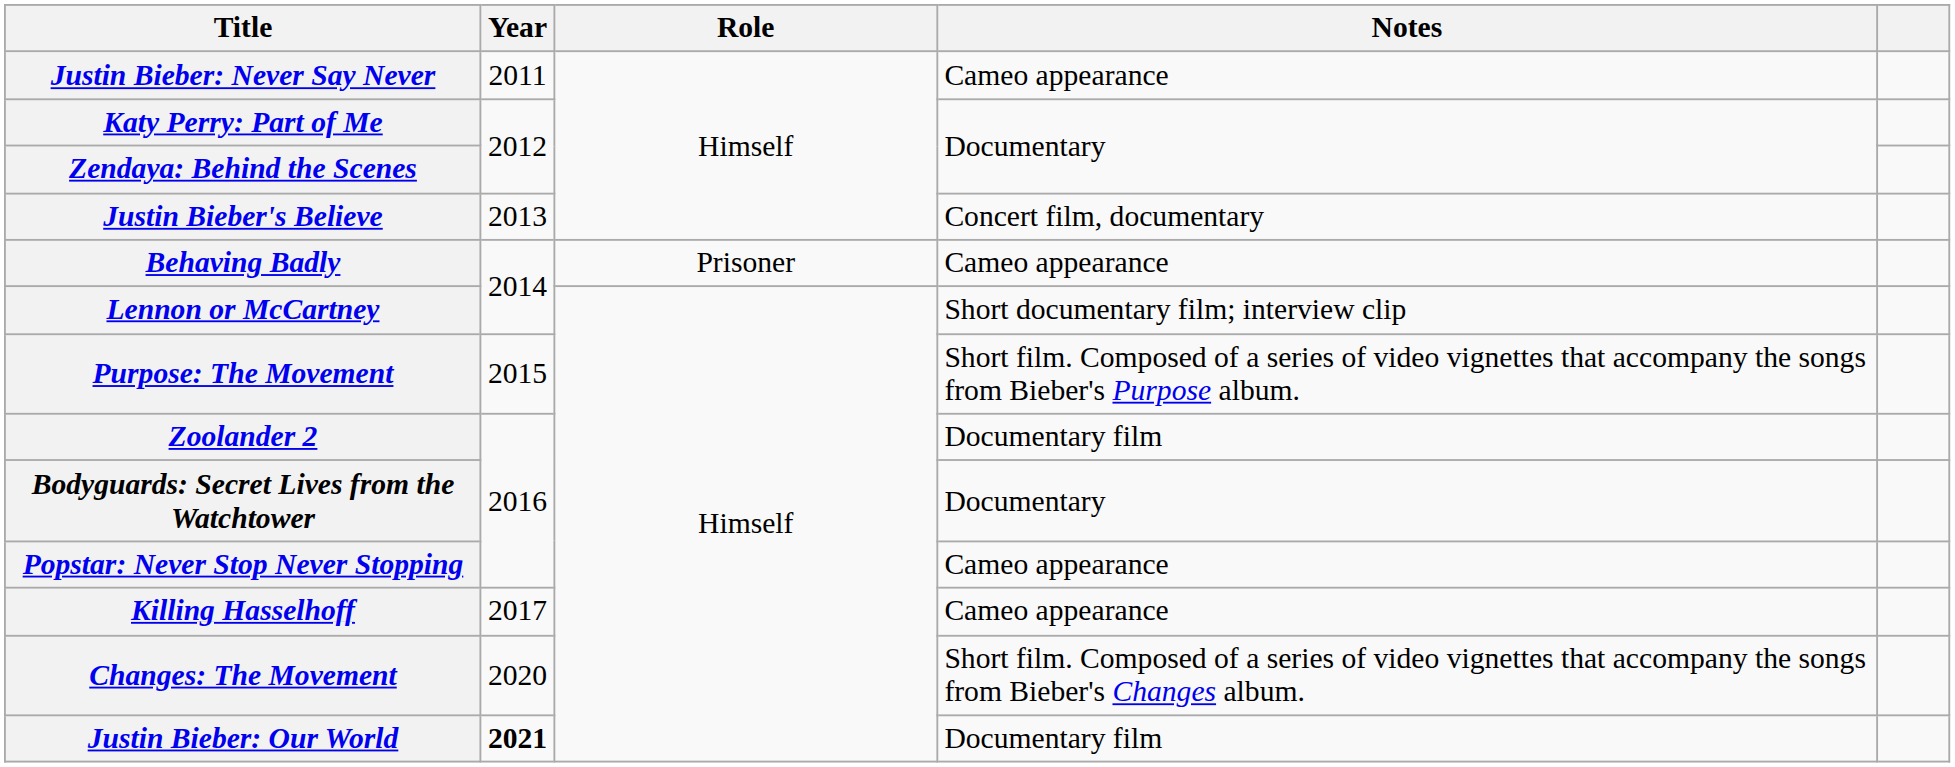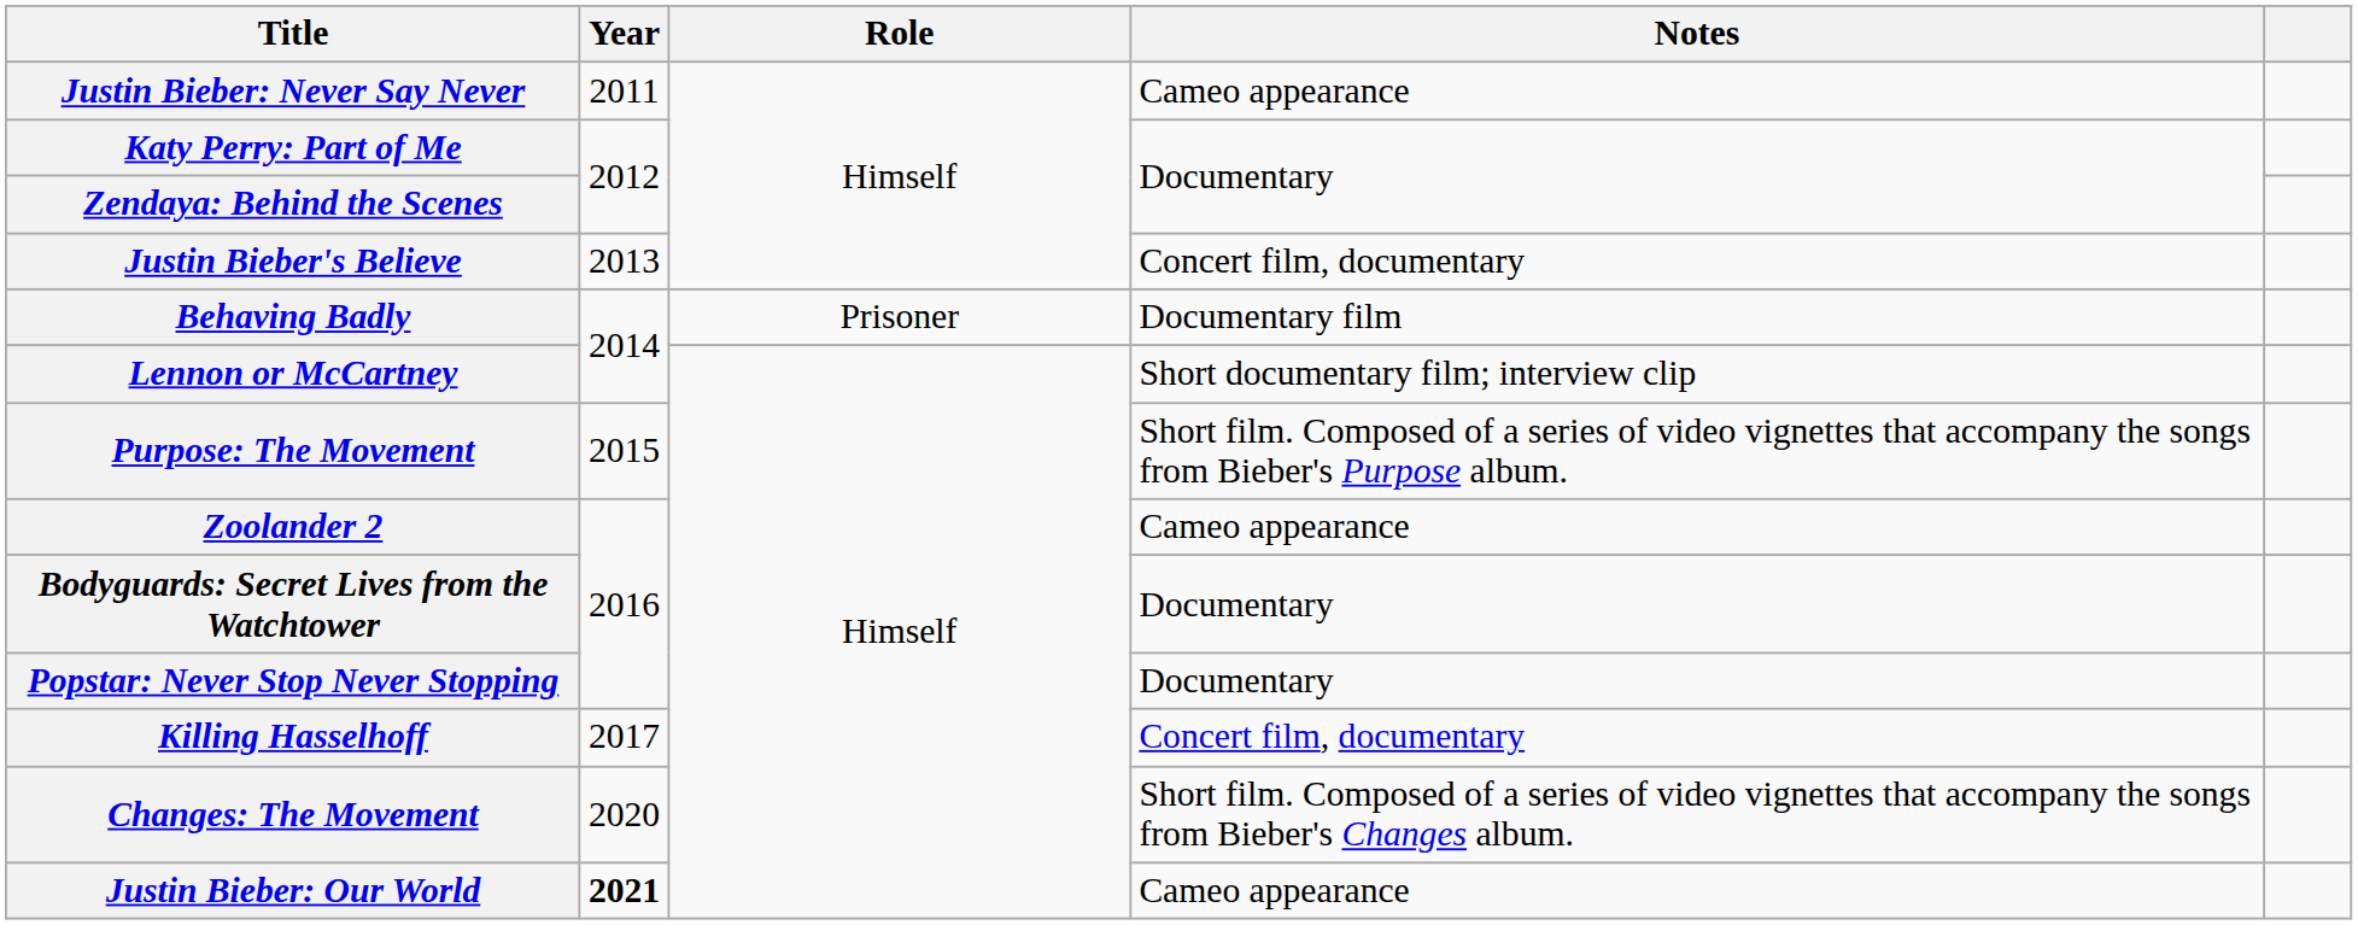 <table class="wikitable sortable plainrowheaders" style="text-align:center;">
 <tr>
 <th scope="col" style="width:250px;">Title</th>
 <th scope="col" style="width:5px;;">Year</th>
 <th scope="col" style="width:200px;">Role</th>
 <th scope="col" style="width:500px;" class="unsortable">Notes</th>
 <th scope="col" style="width: 2em;" class="unsortable"></th>
 </tr>
 <tr>
 <th scope="row"><em><a href='#'>Justin Bieber: Never Say Never</a></em></th>
 <td>2011</td>
 <td rowspan="4">Himself</td>
 <td style="text-align:left;">Cameo appearance</td>
 <td></td>
 </tr>
 <tr>
 <th scope="row"><em><a href='#'>Katy Perry: Part of Me</a></em></th>
 <td rowspan="2">2012</td>
 <td rowspan="2" style="text-align:left;">Documentary</td>
 <td></td>
 </tr>
 <tr>
 <th scope="row"><em><a href='#'>Zendaya: Behind the Scenes</a></em></th>
 <td></td>
 </tr>
 <tr>
 <th scope="row"><em><a href='#'>Justin Bieber's Believe</a></em></th>
 <td>2013</td>
 <td style="text-align:left;">Concert film, documentary</td>
 <td></td>
 </tr>
 <tr>
 <th scope="row"><em><a href='#'>Behaving Badly</a></em></th>
 <td rowspan="2">2014</td>
 <td>Prisoner</td>
-<td style="text-align:left;">Cameo appearance</td>
+<td style="text-align:left;">Documentary film</td>
 <td></td>
 </tr>
 <tr>
 <th scope="row"><em><a href='#'>Lennon or McCartney</a></em></th>
 <td rowspan="8">Himself</td>
 <td style="text-align:left;">Short documentary film; interview clip</td>
 <td></td>
 </tr>
 <tr>
 <th scope="row"><em><a href='#'>Purpose: The Movement</a></em></th>
 <td>2015</td>
 <td style="text-align:left;">Short film. Composed of a series of video vignettes that accompany the songs from Bieber's <em><a href='#'>Purpose</a></em> album.</td>
 <td></td>
 </tr>
 <tr>
 <th scope="row"><em><a href='#'>Zoolander 2</a></em></th>
 <td rowspan="3">2016</td>
-<td style="text-align:left;">Documentary film</td>
+<td style="text-align:left;">Cameo appearance</td>
 <td></td>
 </tr>
 <tr>
 <th scope="row"><em>Bodyguards: Secret Lives from the Watchtower</em></th>
 <td style="text-align:left;">Documentary</td>
 <td></td>
 </tr>
 <tr>
 <th scope="row"><em><a href='#'>Popstar: Never Stop Never Stopping</a></em></th>
-<td style="text-align:left;">Cameo appearance</td>
+<td style="text-align:left;">Documentary</td>
 <td></td>
 </tr>
 <tr>
 <th scope="row"><em><a href='#'>Killing Hasselhoff</a></em></th>
 <td>2017</td>
-<td style="text-align:left;">Cameo appearance</td>
+<td style="text-align:left;"><a href='#'>Concert film</a>, <a href='#'>documentary</a></td>
 <td></td>
 </tr>
 <tr>
 <th scope="row"><em><a href='#'>Changes: The Movement</a></em></th>
 <td>2020</td>
 <td style="text-align:left;">Short film. Composed of a series of video vignettes that accompany the songs from Bieber's <em><a href='#'>Changes</a></em> album.</td>
 <td></td>
 </tr>
 <tr>
 <th scope="row"><em><a href='#'>Justin Bieber: Our World</a></em></th>
 <td><strong>2021</strong></td>
-<td style="text-align:left;">Documentary film</td>
+<td style="text-align:left;">Cameo appearance</td>
 <td></td>
 </tr>
 </table>
